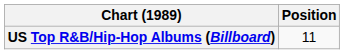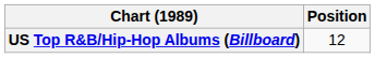 <table class="wikitable sortable plainrowheaders">
 <tr>
 <th scope="col">Chart (1989)</th>
 <th scope="col">Position</th>
 </tr>
 <tr>
 <th scope="row">US <a href='#'>Top R&B/Hip-Hop Albums</a> (<em><a href='#'>Billboard</a></em>)</th>
-<td style="text-align:center;">11</td>
+<td style="text-align:center;">12</td>
 </tr>
 </table>
